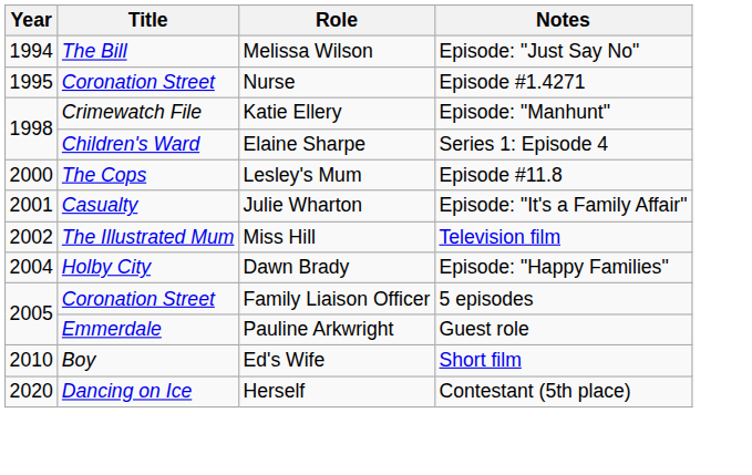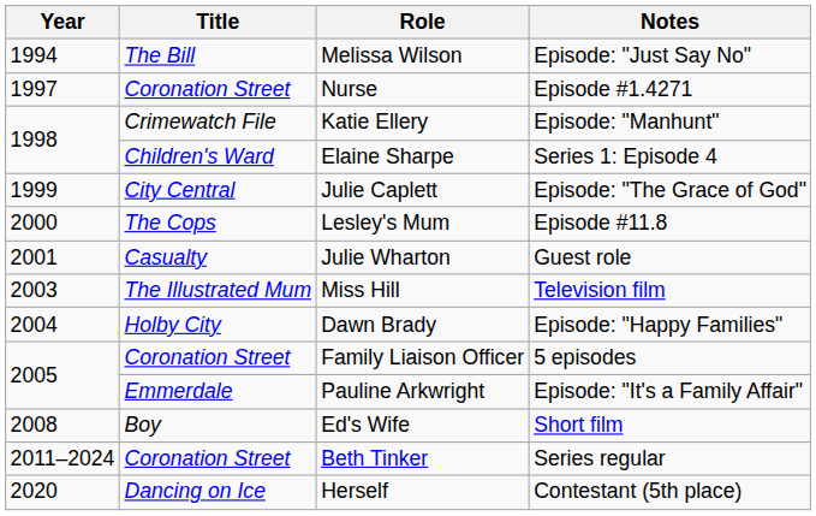 <table class="wikitable sortable">
 <tr>
 <th>Year</th>
 <th>Title</th>
 <th>Role</th>
 <th>Notes</th>
 </tr>
 <tr>
 <td>1994</td>
 <td><em><a href='#'>The Bill</a></em></td>
 <td>Melissa Wilson</td>
 <td>Episode: "Just Say No"</td>
 </tr>
 <tr>
-<td>1995</td>
+<td>1997</td>
 <td><em><a href='#'>Coronation Street</a></em></td>
 <td>Nurse</td>
 <td>Episode #1.4271</td>
 </tr>
 <tr>
 <td rowspan="2">1998</td>
 <td><em>Crimewatch File</em></td>
 <td>Katie Ellery</td>
 <td>Episode: "Manhunt"</td>
 </tr>
 <tr>
 <td><em><a href='#'>Children's Ward</a></em></td>
 <td>Elaine Sharpe</td>
 <td>Series 1: Episode 4</td>
 </tr>
 <tr>
+<td>1999</td>
+<td><em><a href='#'>City Central</a></em></td>
+<td>Julie Caplett</td>
+<td>Episode: "The Grace of God"</td>
+</tr>
+<tr>
 <td>2000</td>
 <td><em><a href='#'>The Cops</a></em></td>
 <td>Lesley's Mum</td>
 <td>Episode #11.8</td>
 </tr>
 <tr>
 <td>2001</td>
 <td><em><a href='#'>Casualty</a></em></td>
 <td>Julie Wharton</td>
-<td>Episode: "It's a Family Affair"</td>
+<td>Guest role</td>
 </tr>
 <tr>
-<td>2002</td>
+<td>2003</td>
 <td><em><a href='#'>The Illustrated Mum</a></em></td>
 <td>Miss Hill</td>
 <td><a href='#'>Television film</a></td>
 </tr>
 <tr>
 <td>2004</td>
 <td><em><a href='#'>Holby City</a></em></td>
 <td>Dawn Brady</td>
 <td>Episode: "Happy Families"</td>
 </tr>
 <tr>
 <td rowspan=2>2005</td>
 <td><em><a href='#'>Coronation Street</a></em></td>
 <td>Family Liaison Officer</td>
 <td>5 episodes</td>
 </tr>
 <tr>
 <td><em><a href='#'>Emmerdale</a></em></td>
 <td>Pauline Arkwright</td>
-<td>Guest role</td>
+<td>Episode: "It's a Family Affair"</td>
 </tr>
 <tr>
-<td>2010</td>
+<td>2008</td>
 <td><em>Boy</em></td>
 <td>Ed's Wife</td>
 <td><a href='#'>Short film</a></td>
+</tr>
+<tr>
+<td>2011–2024</td>
+<td><em><a href='#'>Coronation Street</a></em></td>
+<td><a href='#'>Beth Tinker</a></td>
+<td>Series regular</td>
 </tr>
 <tr>
 <td>2020</td>
 <td><em><a href='#'>Dancing on Ice</a></em></td>
 <td>Herself</td>
 <td>Contestant (5th place)</td>
 </tr>
 </table>
